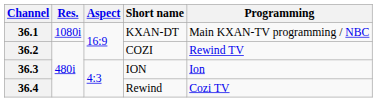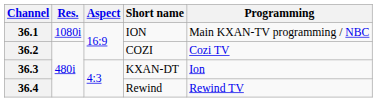 <table class="wikitable">
 <tr>
 <th><a href='#'>Channel</a></th>
 <th><a href='#'>Res.</a></th>
 <th><a href='#'>Aspect</a></th>
 <th>Short name</th>
 <th>Programming</th>
 </tr>
 <tr>
 <th scope = "row">36.1</th>
 <td><a href='#'>1080i</a></td>
 <td rowspan=2><a href='#'>16:9</a></td>
-<td>KXAN-DT</td>
+<td>ION</td>
 <td>Main KXAN-TV programming / <a href='#'>NBC</a></td>
 </tr>
 <tr>
 <th scope = "row">36.2</th>
 <td rowspan=3><a href='#'>480i</a></td>
 <td>COZI</td>
-<td><a href='#'>Rewind TV</a></td>
+<td><a href='#'>Cozi TV</a></td>
 </tr>
 <tr>
 <th scope = "row">36.3</th>
 <td rowspan=2><a href='#'>4:3</a></td>
-<td>ION</td>
+<td>KXAN-DT</td>
 <td><a href='#'>Ion</a></td>
 </tr>
 <tr>
 <th scope = "row">36.4</th>
 <td>Rewind</td>
-<td><a href='#'>Cozi TV</a></td>
+<td><a href='#'>Rewind TV</a></td>
 </tr>
 </table>
